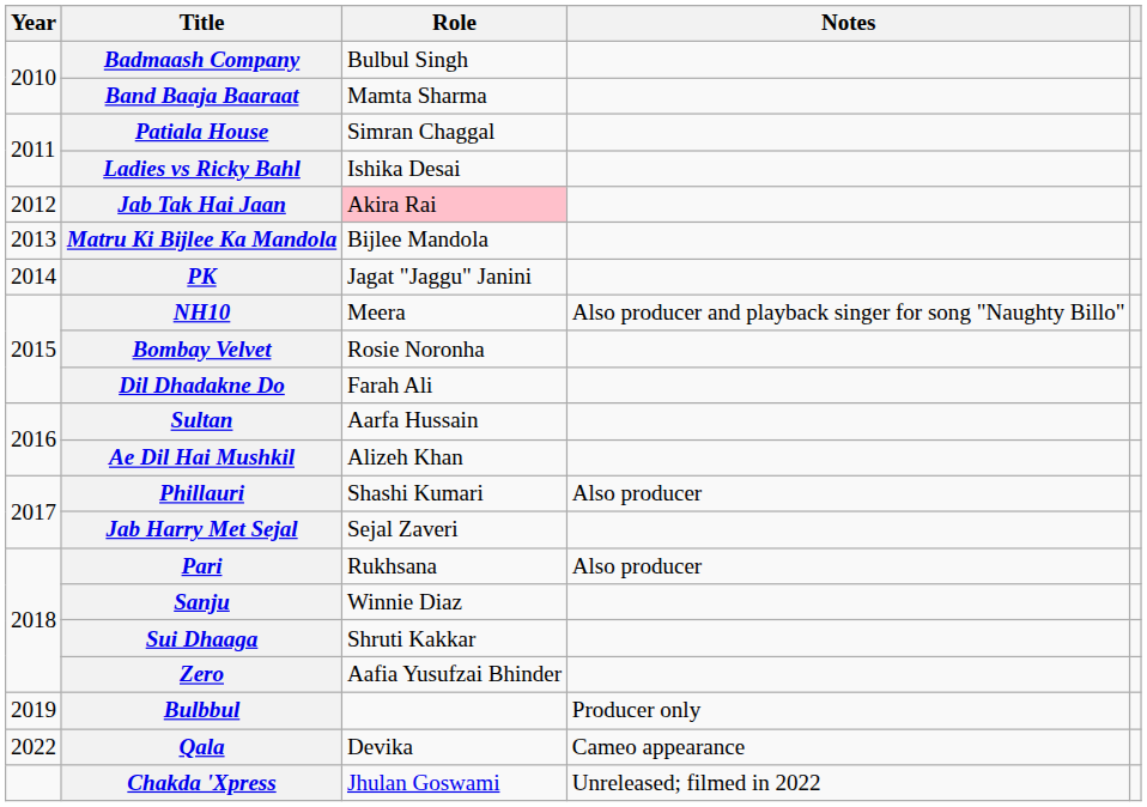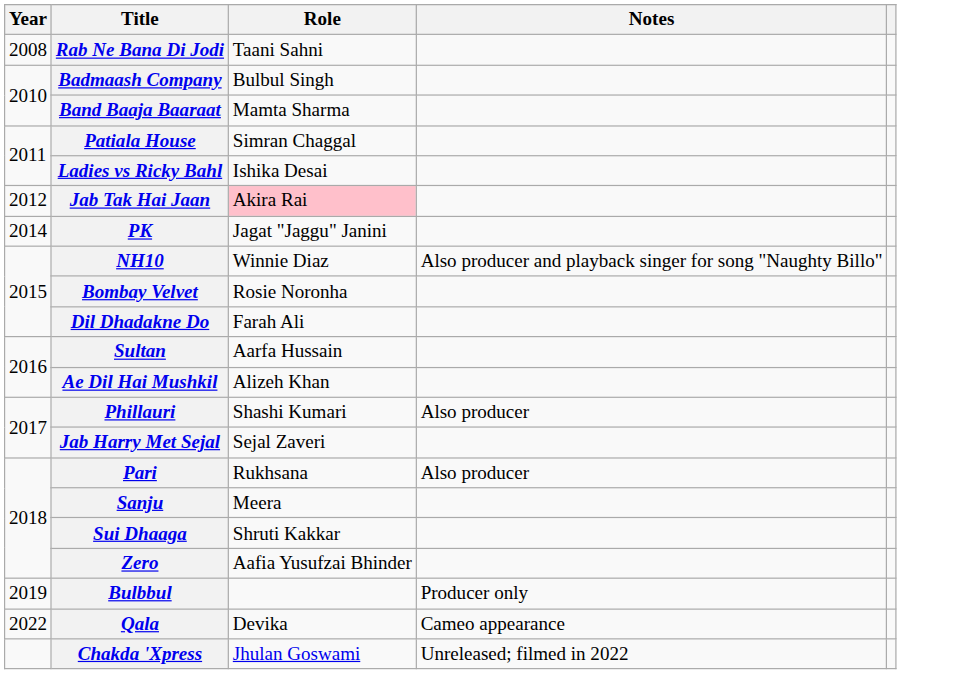 <table class="wikitable sortable plainrowheaders">
 <tr style="background:#ccc; text-align:center;">
 <th scope="col">Year</th>
 <th scope="col">Title</th>
 <th scope="col">Role</th>
 <th scope="col" class="unsortable">Notes</th>
 <th scope="col" class="unsortable"></th>
+</tr>
+<tr>
+<td>2008</td>
+<th scope="row"><em><a href='#'>Rab Ne Bana Di Jodi</a></em></th>
+<td>Taani Sahni</td>
+<td></td>
+<td></td>
 </tr>
 <tr>
 <td rowspan="2">2010</td>
 <th scope="row"><em><a href='#'>Badmaash Company</a></em></th>
 <td>Bulbul Singh</td>
 <td></td>
 <td></td>
 </tr>
 <tr>
 <th ! scope="row"><em><a href='#'>Band Baaja Baaraat</a></em></th>
 <td>Mamta Sharma</td>
 <td></td>
 <td></td>
 </tr>
 <tr>
 <td rowspan="2">2011</td>
 <th scope="row"><em><a href='#'>Patiala House</a></em></th>
 <td>Simran Chaggal</td>
 <td></td>
 <td></td>
 </tr>
 <tr>
 <th ! scope="row"><em><a href='#'>Ladies vs Ricky Bahl</a></em></th>
 <td>Ishika Desai</td>
 <td></td>
 <td></td>
 </tr>
 <tr>
 <td>2012</td>
 <th scope="row"><em><a href='#'>Jab Tak Hai Jaan</a></em></th>
 <td style="background: pink;">Akira Rai</td>
 <td></td>
 <td></td>
 </tr>
 <tr>
-<td>2013</td>
-<th scope="row"><em><a href='#'>Matru Ki Bijlee Ka Mandola</a></em></th>
-<td>Bijlee Mandola</td>
-<td></td>
-<td></td>
-</tr>
-<tr>
 <td>2014</td>
 <th scope="row"><em><a href='#'>PK</a></em></th>
 <td>Jagat "Jaggu" Janini</td>
 <td></td>
 <td></td>
 </tr>
 <tr>
 <td rowspan='3'>2015</td>
 <th scope="row"><em><a href='#'>NH10</a></em></th>
-<td>Meera</td>
+<td>Winnie Diaz</td>
 <td>Also producer and playback singer for song "Naughty Billo"</td>
 <td></td>
 </tr>
 <tr>
 <th ! scope="row"><em><a href='#'>Bombay Velvet</a></em></th>
 <td>Rosie Noronha</td>
 <td></td>
 <td></td>
 </tr>
 <tr>
 <th ! scope="row"><em><a href='#'>Dil Dhadakne Do</a></em></th>
 <td>Farah Ali</td>
 <td></td>
 <td></td>
 </tr>
 <tr>
 <td Rowspan="2">2016</td>
 <th scope="row"><em><a href='#'>Sultan</a></em></th>
 <td>Aarfa Hussain</td>
 <td></td>
 <td></td>
 </tr>
 <tr>
 <th scope="row"><em><a href='#'>Ae Dil Hai Mushkil</a></em></th>
 <td>Alizeh Khan</td>
 <td></td>
 <td></td>
 </tr>
 <tr>
 <td Rowspan="2">2017</td>
 <th scope="row"><em><a href='#'>Phillauri</a></em></th>
 <td>Shashi Kumari</td>
 <td>Also producer</td>
 <td></td>
 </tr>
 <tr>
 <th scope="row"><em><a href='#'>Jab Harry Met Sejal</a></em></th>
 <td>Sejal Zaveri</td>
 <td></td>
 <td></td>
 </tr>
 <tr>
 <td Rowspan="4">2018</td>
 <th scope="row"><em><a href='#'>Pari</a></em></th>
 <td>Rukhsana</td>
 <td>Also producer</td>
 <td></td>
 </tr>
 <tr>
 <th ! scope="row"><em><a href='#'>Sanju</a></em></th>
-<td>Winnie Diaz</td>
+<td>Meera</td>
 <td></td>
 <td></td>
 </tr>
 <tr>
 <th scope="row"><em><a href='#'>Sui Dhaaga</a></em></th>
 <td>Shruti Kakkar</td>
 <td></td>
 <td></td>
 </tr>
 <tr>
 <th scope="row"><em><a href='#'>Zero</a></em></th>
 <td>Aafia Yusufzai Bhinder</td>
 <td></td>
 <td></td>
 </tr>
 <tr>
 <td>2019</td>
 <th scope="row"><em><a href='#'>Bulbbul</a></em></th>
 <td></td>
 <td>Producer only</td>
 <td></td>
 </tr>
 <tr>
 <td>2022</td>
 <th scope="row"><em><a href='#'>Qala</a></em></th>
 <td>Devika</td>
 <td>Cameo appearance</td>
 <td></td>
 </tr>
 <tr>
 <td></td>
 <th scope="row"><em><a href='#'>Chakda 'Xpress</a></em></th>
 <td><a href='#'>Jhulan Goswami</a></td>
 <td>Unreleased; filmed in 2022</td>
 <td></td>
 </tr>
 </table>
